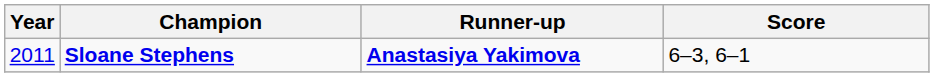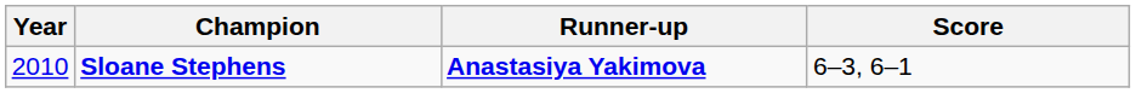 <table class="wikitable" style="font-size:90%">
 <tr>
 <th>Year</th>
 <th width="200">Champion</th>
 <th width="200">Runner-up</th>
 <th width="175">Score</th>
 </tr>
 <tr>
-<td><a href='#'>2011</a></td>
+<td><a href='#'>2010</a></td>
 <td> <strong><a href='#'>Sloane Stephens</a></strong></td>
 <td><strong> <a href='#'>Anastasiya Yakimova</a></strong></td>
 <td>6–3, 6–1</td>
 </tr>
 </table>
